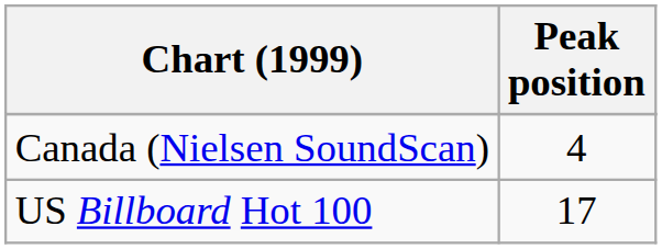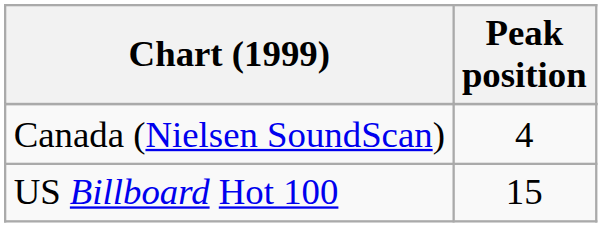 <table class="wikitable sortable">
 <tr>
 <th>Chart (1999)</th>
 <th>Peak<br>position</th>
 </tr>
 <tr>
 </tr>
 <tr>
 <td>Canada (<a href='#'>Nielsen SoundScan</a>)</td>
 <td align="center">4</td>
 </tr>
 <tr>
 <td>US <em><a href='#'>Billboard</a></em> <a href='#'>Hot 100</a></td>
-<td align="center">17</td>
+<td align="center">15</td>
 </tr>
 </table>
